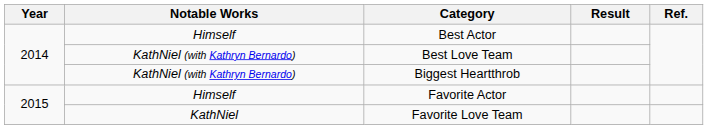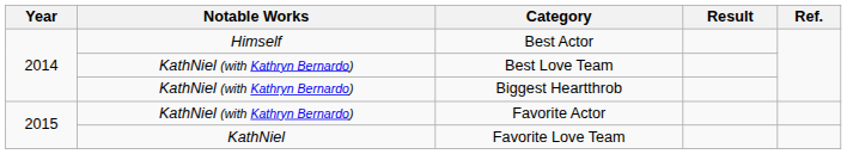 <table class="wikitable" style="text-align:center" width=70%>
 <tr>
 <th>Year</th>
 <th>Notable Works</th>
 <th>Category</th>
 <th>Result</th>
 <th>Ref.</th>
 </tr>
 <tr>
 <td rowspan=3>2014</td>
 <td><em>Himself</em></td>
 <td>Best Actor</td>
 <td></td>
 <td rowspan=3></td>
 </tr>
 <tr>
 <td><em>KathNiel <small>(with <a href='#'>Kathryn Bernardo</a>)</small></em></td>
 <td>Best Love Team</td>
 <td></td>
 </tr>
 <tr>
 <td><em>KathNiel <small>(with <a href='#'>Kathryn Bernardo</a>)</small></em></td>
 <td>Biggest Heartthrob</td>
 <td></td>
 </tr>
 <tr>
 <td rowspan=2>2015</td>
-<td><em>Himself</em></td>
+<td><em>KathNiel <small>(with <a href='#'>Kathryn Bernardo</a>)</small></em></td>
 <td>Favorite Actor</td>
 <td></td>
 <td></td>
 </tr>
 <tr>
 <td><em>KathNiel</em></td>
 <td>Favorite Love Team</td>
 <td></td>
 <td></td>
 </tr>
 </table>
